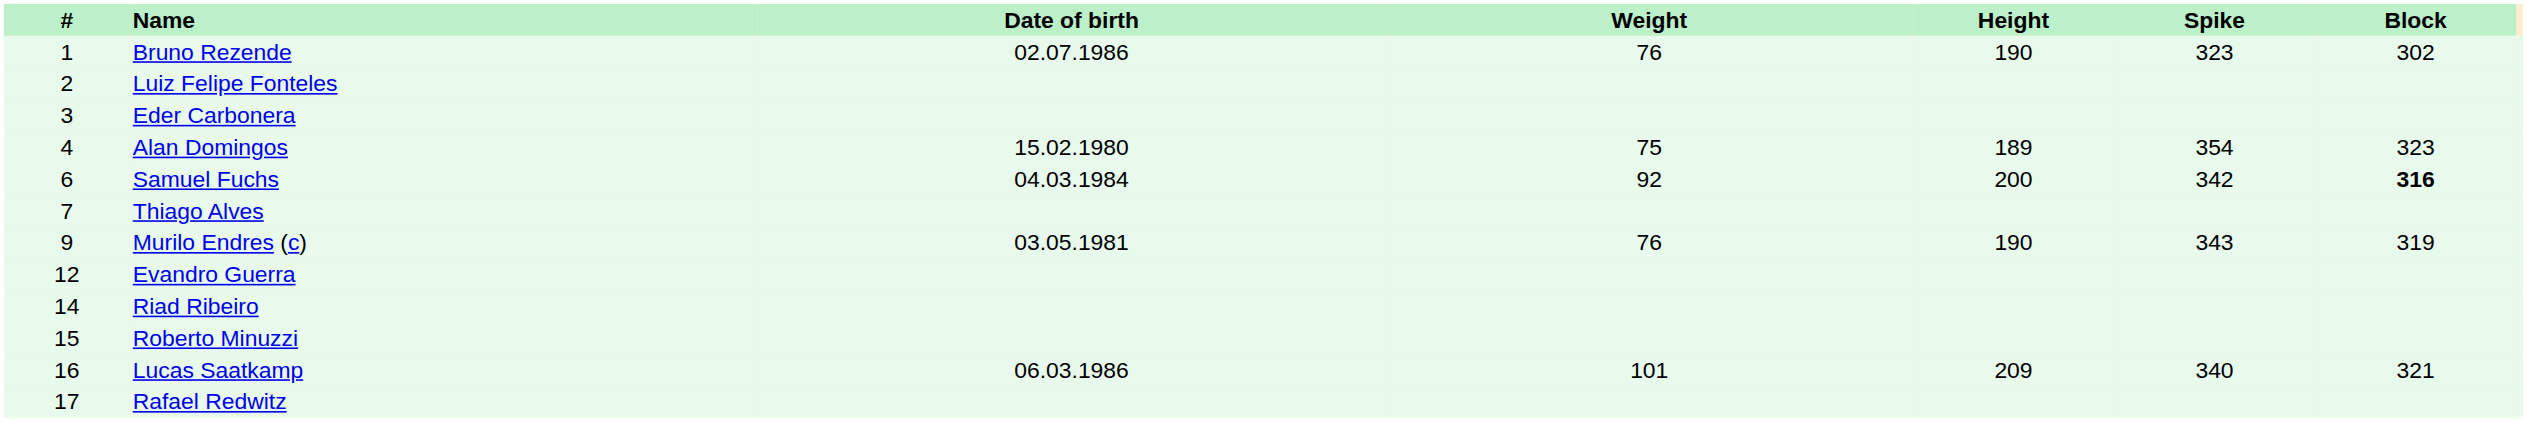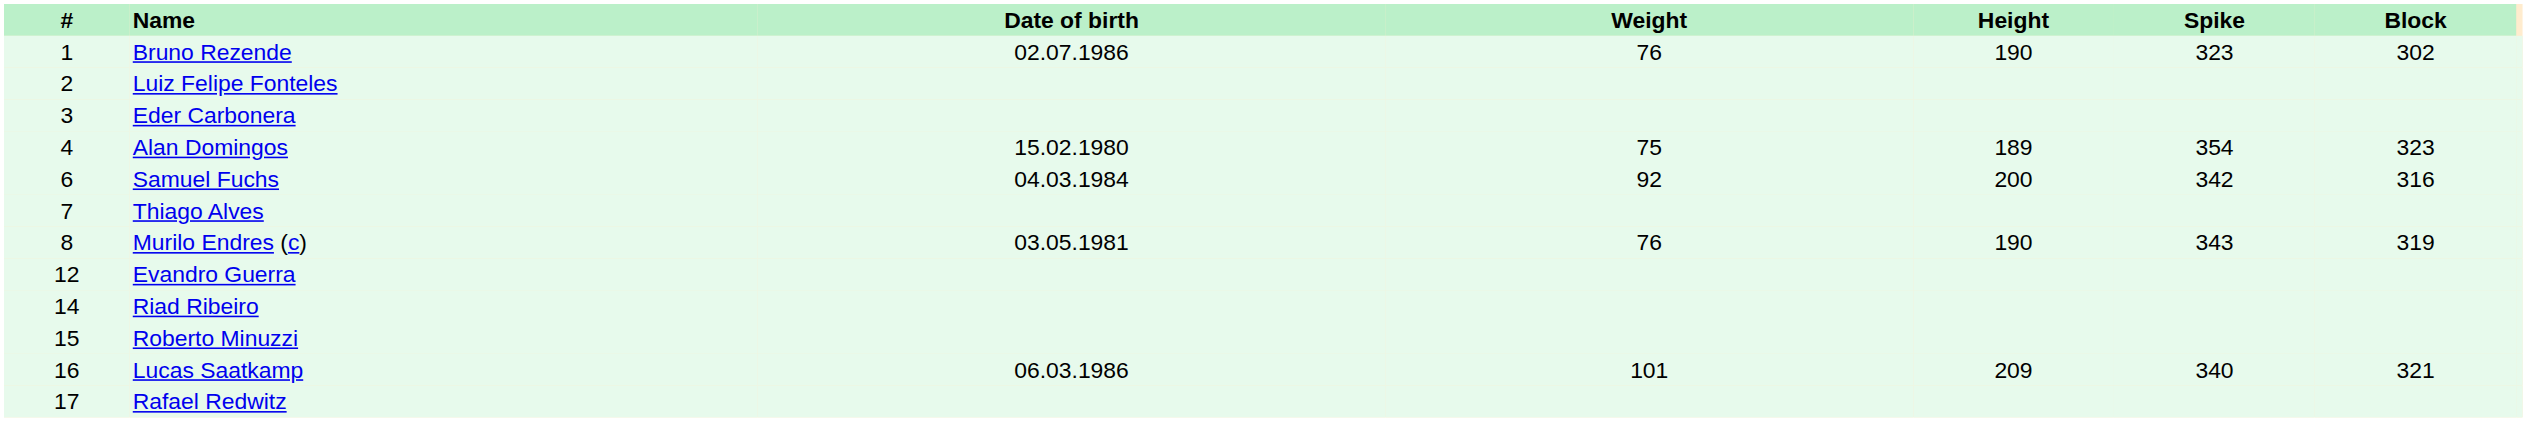 <table border=0 cellpadding=2 cellspacing=0  |- bgcolor=#FFECCE style="text-align:center; font-size:90%;" width=100%>
 <tr bgcolor=#BBF0C9>
 <th width=5%>#</th>
 <th width=25% align=left>Name</th>
 <th width=25%>Date of birth</th>
 <th width=21%>Weight</th>
 <th width=8%>Height</th>
 <th width=8%>Spike</th>
 <th width=8%>Block</th>
 </tr>
 <tr bgcolor=#E7FAEC>
 <td>1</td>
 <td align=left><a href='#'>Bruno Rezende</a></td>
 <td>02.07.1986</td>
 <td>76</td>
 <td>190</td>
 <td>323</td>
 <td>302</td>
 <td></td>
 </tr>
 <tr bgcolor=#E7FAEC>
 <td>2</td>
 <td align=left><a href='#'>Luiz Felipe Fonteles</a></td>
 <td></td>
 <td></td>
 <td></td>
 <td></td>
 <td></td>
 <td></td>
 </tr>
 <tr bgcolor=#E7FAEC>
 <td>3</td>
 <td align=left><a href='#'>Eder Carbonera</a></td>
 <td></td>
 <td></td>
 <td></td>
 <td></td>
 <td></td>
 <td></td>
 </tr>
 <tr bgcolor=#E7FAEC>
 <td>4</td>
 <td align=left><a href='#'>Alan Domingos</a></td>
 <td>15.02.1980</td>
 <td>75</td>
 <td>189</td>
 <td>354</td>
 <td>323</td>
 <td></td>
 </tr>
 <tr bgcolor=#E7FAEC>
 <td>6</td>
 <td align=left><a href='#'>Samuel Fuchs</a></td>
 <td>04.03.1984</td>
 <td>92</td>
 <td>200</td>
 <td>342</td>
-<td><strong>316</strong></td>
+<td>316</td>
 <td></td>
 </tr>
 <tr bgcolor=#E7FAEC>
 <td>7</td>
 <td align=left><a href='#'>Thiago Alves</a></td>
 <td></td>
 <td></td>
 <td></td>
 <td></td>
 <td></td>
 <td></td>
 </tr>
 <tr bgcolor=#E7FAEC>
-<td>9</td>
+<td>8</td>
 <td align=left><a href='#'>Murilo Endres</a> (<a href='#'>c</a>)</td>
 <td>03.05.1981</td>
 <td>76</td>
 <td>190</td>
 <td>343</td>
 <td>319</td>
 <td></td>
 </tr>
 <tr bgcolor=#E7FAEC>
 <td>12</td>
 <td align=left><a href='#'>Evandro Guerra</a></td>
 <td></td>
 <td></td>
 <td></td>
 <td></td>
 <td></td>
 <td></td>
 </tr>
 <tr bgcolor=#E7FAEC>
 <td>14</td>
 <td align=left><a href='#'>Riad Ribeiro</a></td>
 <td></td>
 <td></td>
 <td></td>
 <td></td>
 <td></td>
 <td></td>
 </tr>
 <tr bgcolor=#E7FAEC>
 <td>15</td>
 <td align=left><a href='#'>Roberto Minuzzi</a></td>
 <td></td>
 <td></td>
 <td></td>
 <td></td>
 <td></td>
 <td></td>
 </tr>
 <tr bgcolor=#E7FAEC>
 <td>16</td>
 <td align=left><a href='#'>Lucas Saatkamp</a></td>
 <td>06.03.1986</td>
 <td>101</td>
 <td>209</td>
 <td>340</td>
 <td>321</td>
 <td></td>
 </tr>
 <tr bgcolor=#E7FAEC>
 <td>17</td>
 <td align=left><a href='#'>Rafael Redwitz</a></td>
 <td></td>
 <td></td>
 <td></td>
 <td></td>
 <td></td>
 <td></td>
 </tr>
 </table>
